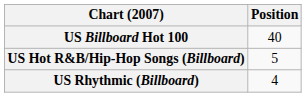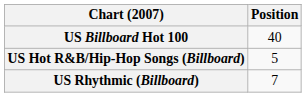 <table class="wikitable sortable plainrowheaders" style="text-align:center">
 <tr>
 <th scope="col">Chart (2007)</th>
 <th scope="col">Position</th>
 </tr>
 <tr>
 <th scope="row">US <em>Billboard</em> Hot 100</th>
 <td>40</td>
 </tr>
 <tr>
 <th scope="row">US Hot R&B/Hip-Hop Songs (<em>Billboard</em>)</th>
 <td>5</td>
 </tr>
 <tr>
 <th scope="row">US Rhythmic (<em>Billboard</em>)</th>
-<td>4</td>
+<td>7</td>
 </tr>
 </table>
